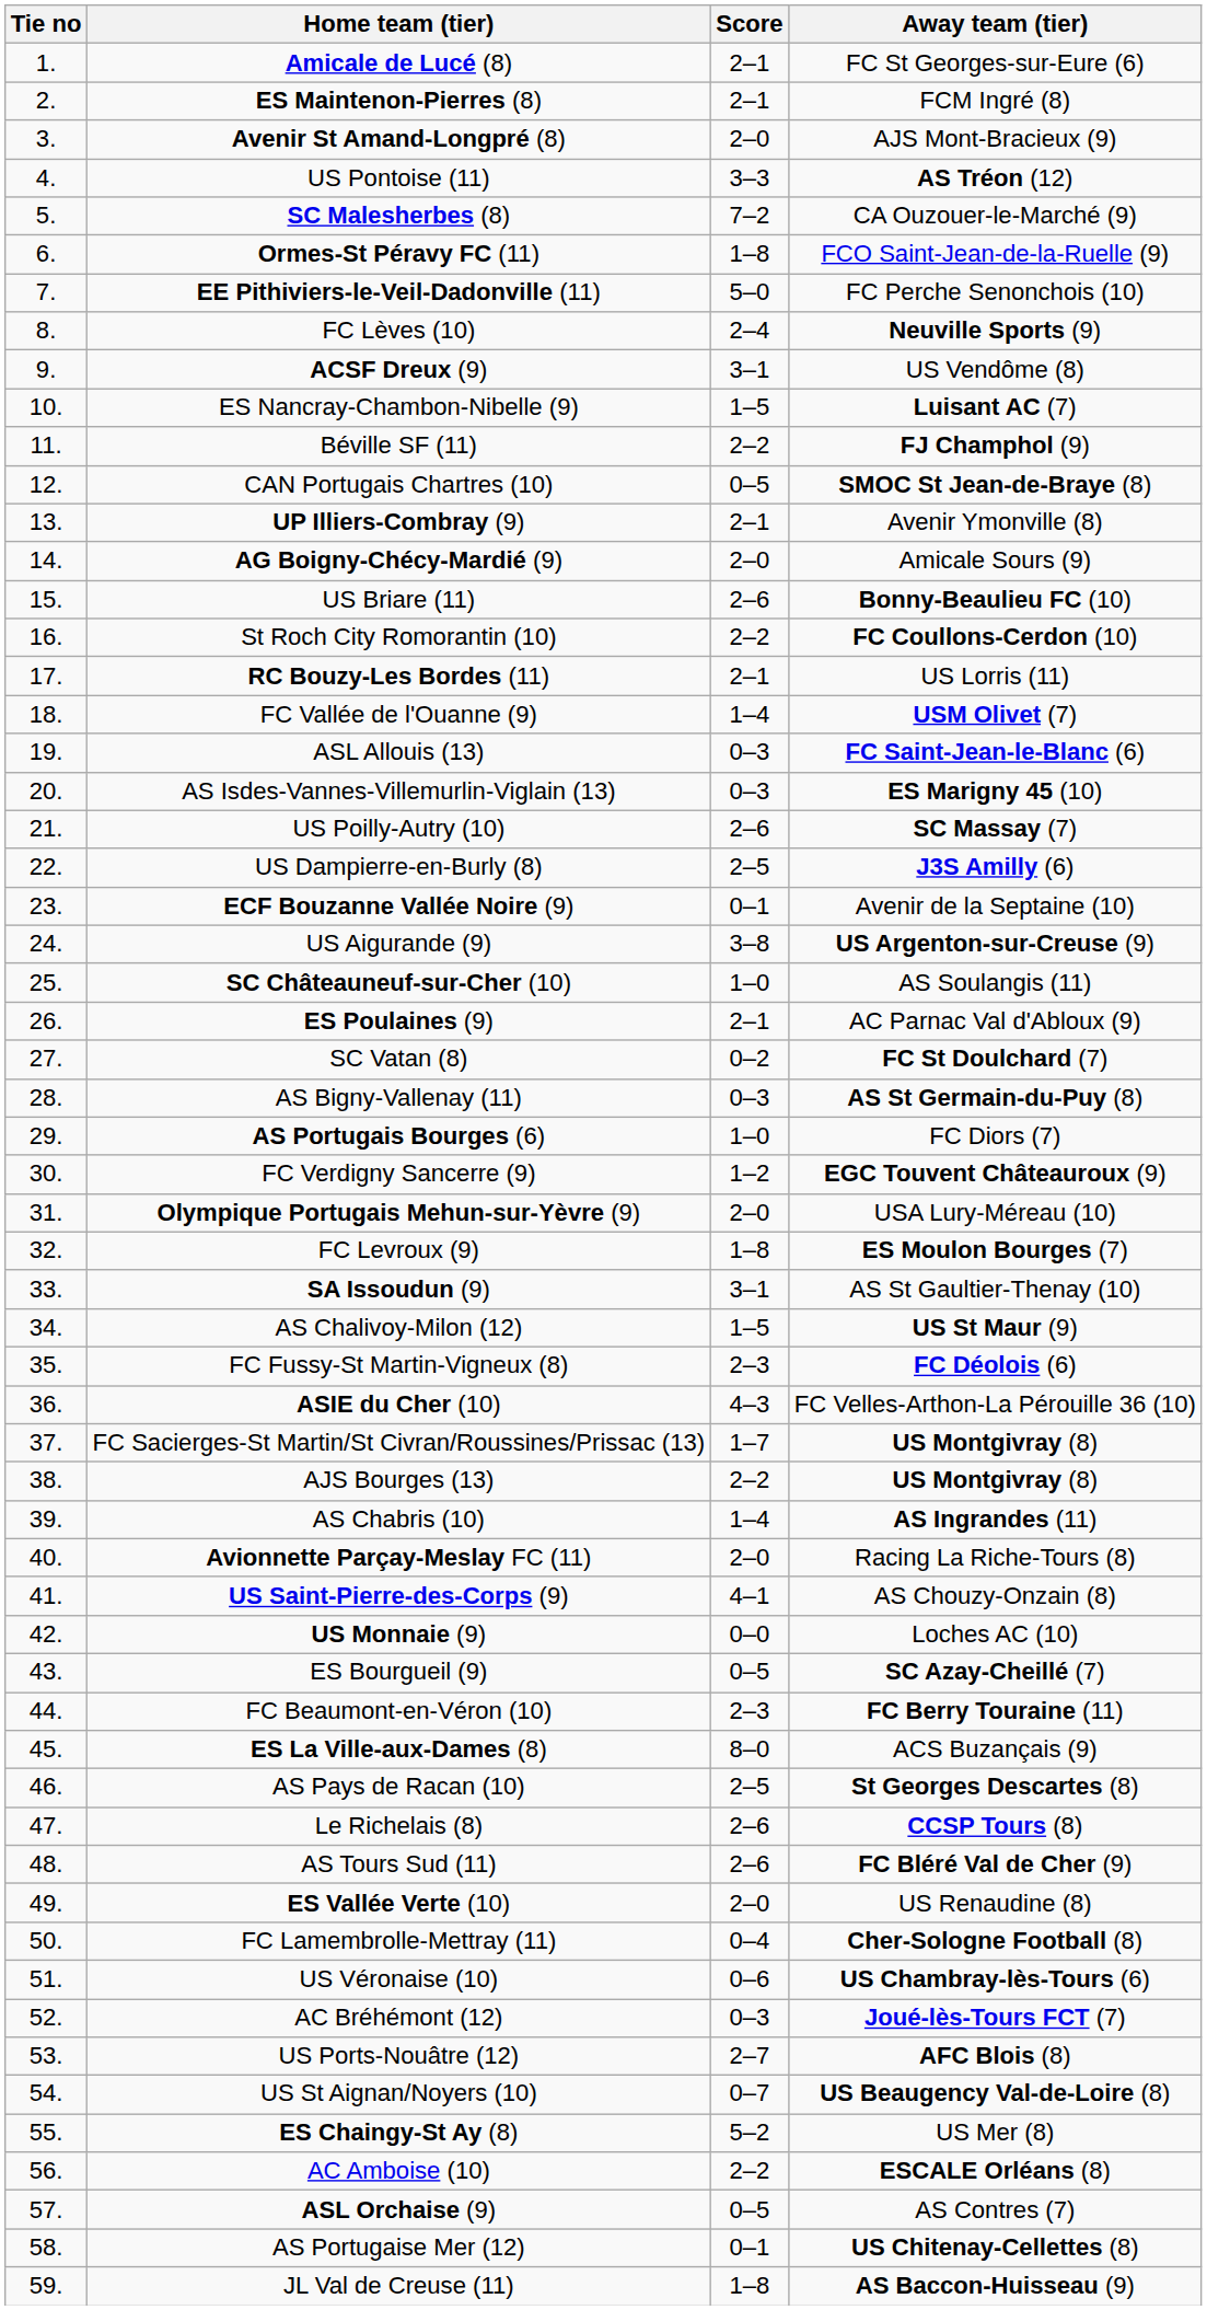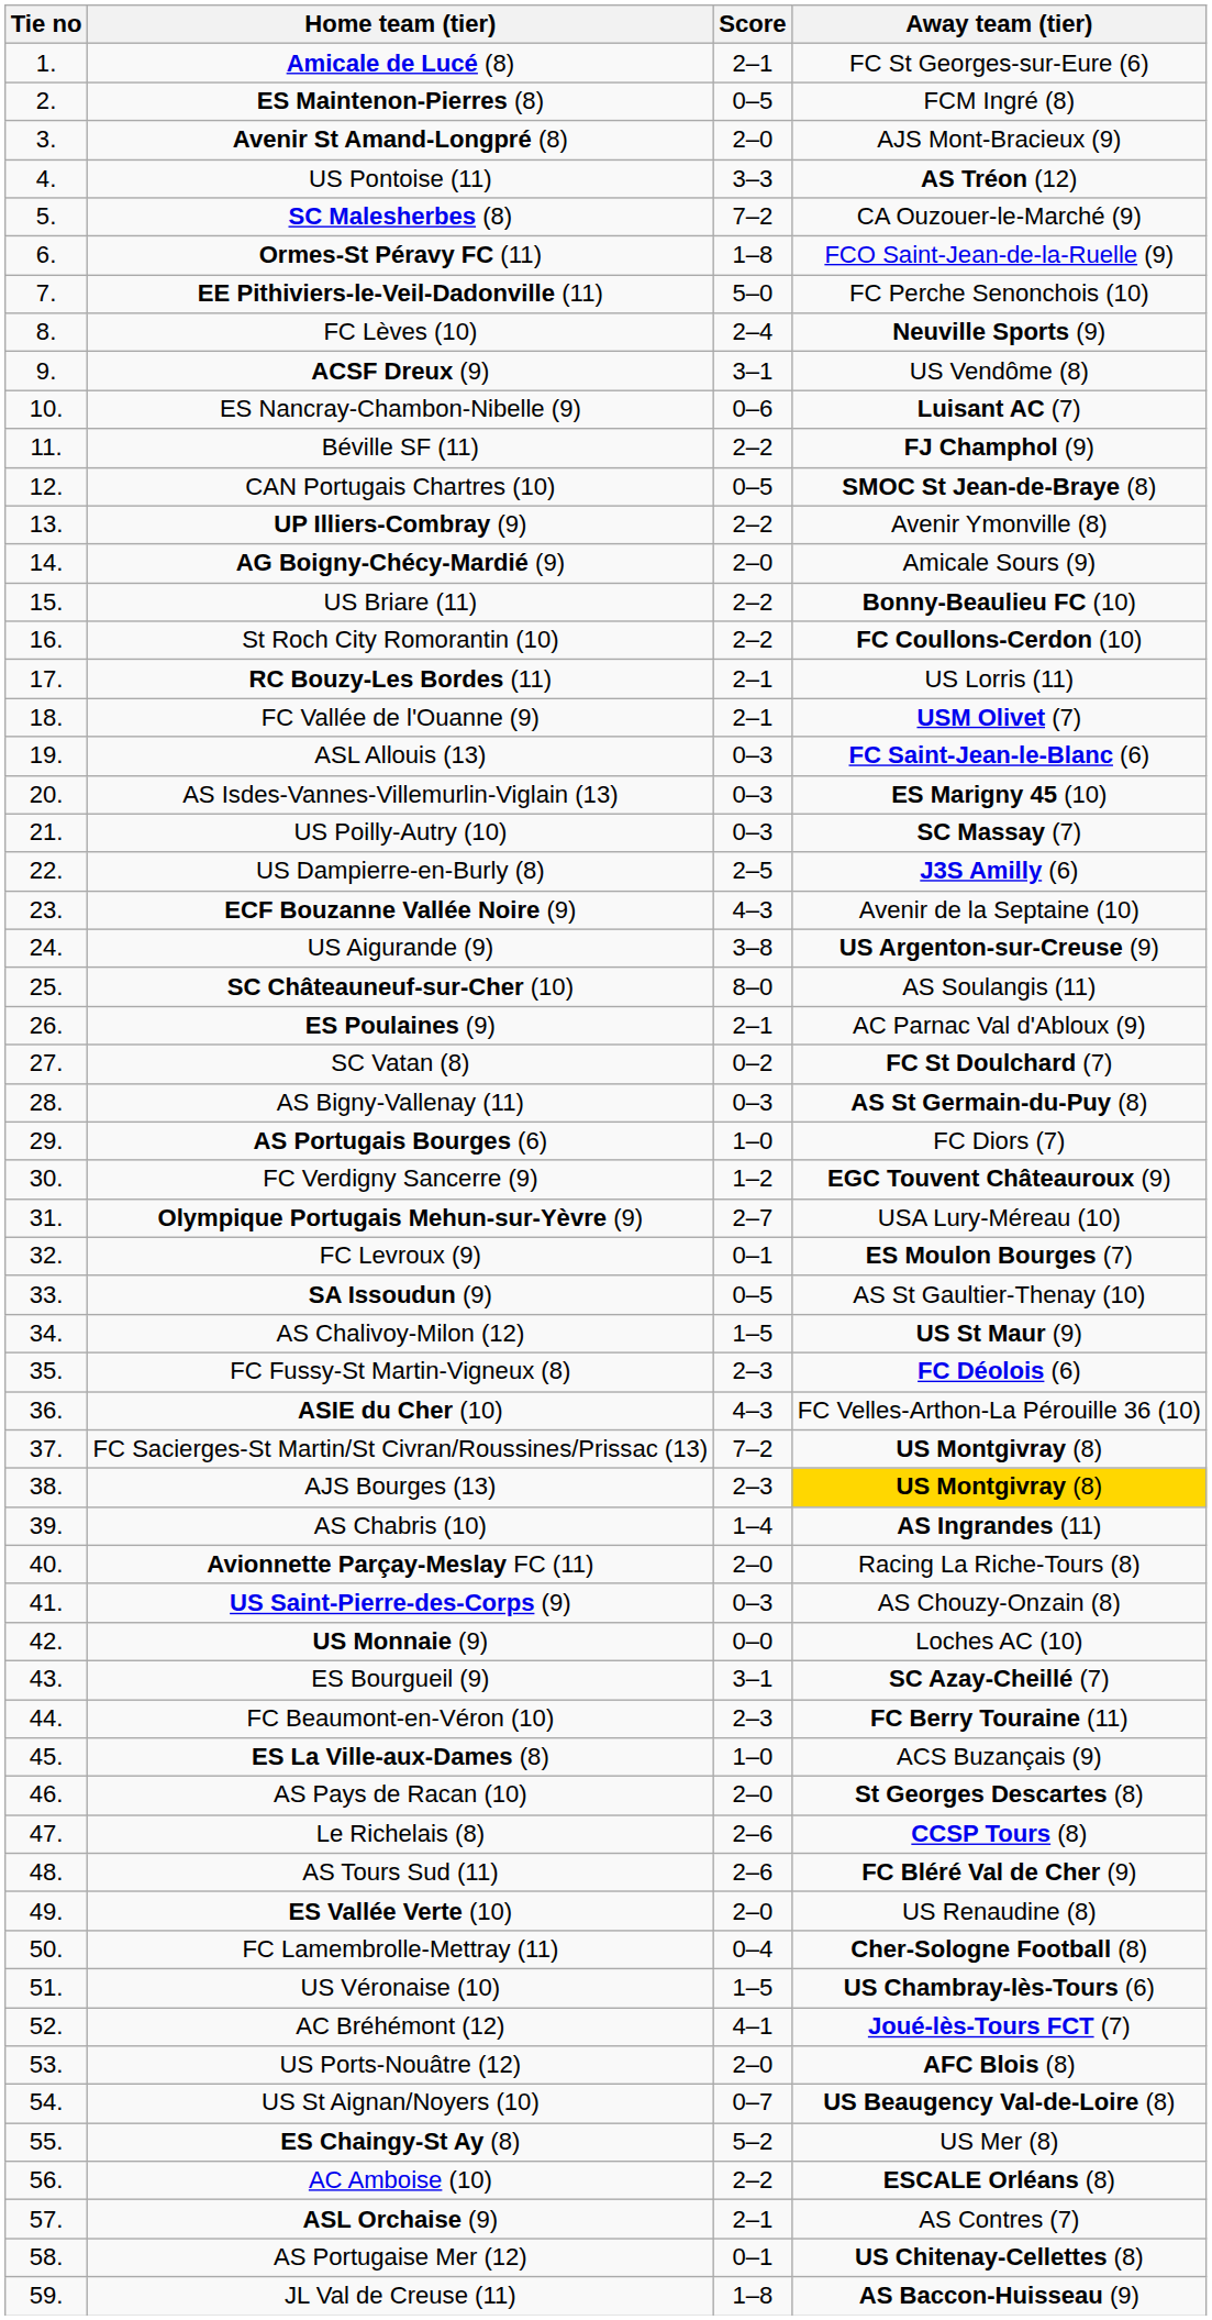 <table class="wikitable" style="text-align: center">
 <tr>
 <th>Tie no</th>
 <th>Home team (tier)</th>
 <th>Score</th>
 <th>Away team (tier)</th>
 </tr>
 <tr>
 <td>1.</td>
 <td><strong><a href='#'>Amicale de Lucé</a></strong> (8)</td>
 <td>2–1</td>
 <td>FC St Georges-sur-Eure (6)</td>
 </tr>
 <tr>
 <td>2.</td>
 <td><strong>ES Maintenon-Pierres</strong> (8)</td>
-<td>2–1</td>
+<td>0–5</td>
 <td>FCM Ingré (8)</td>
 </tr>
 <tr>
 <td>3.</td>
 <td><strong>Avenir St Amand-Longpré</strong> (8)</td>
 <td>2–0</td>
 <td>AJS Mont-Bracieux (9)</td>
 </tr>
 <tr>
 <td>4.</td>
 <td>US Pontoise (11)</td>
 <td>3–3 </td>
 <td><strong>AS Tréon</strong> (12)</td>
 </tr>
 <tr>
 <td>5.</td>
 <td><strong><a href='#'>SC Malesherbes</a></strong> (8)</td>
 <td>7–2</td>
 <td>CA Ouzouer-le-Marché (9)</td>
 </tr>
 <tr>
 <td>6.</td>
 <td><strong>Ormes-St Péravy FC</strong> (11)</td>
 <td>1–8</td>
 <td><a href='#'>FCO Saint-Jean-de-la-Ruelle</a> (9)</td>
 </tr>
 <tr>
 <td>7.</td>
 <td><strong>EE Pithiviers-le-Veil-Dadonville</strong> (11)</td>
 <td>5–0</td>
 <td>FC Perche Senonchois (10)</td>
 </tr>
 <tr>
 <td>8.</td>
 <td>FC Lèves (10)</td>
 <td>2–4</td>
 <td><strong>Neuville Sports</strong> (9)</td>
 </tr>
 <tr>
 <td>9.</td>
 <td><strong>ACSF Dreux</strong> (9)</td>
 <td>3–1</td>
 <td>US Vendôme (8)</td>
 </tr>
 <tr>
 <td>10.</td>
 <td>ES Nancray-Chambon-Nibelle (9)</td>
-<td>1–5</td>
+<td>0–6</td>
 <td><strong>Luisant AC</strong> (7)</td>
 </tr>
 <tr>
 <td>11.</td>
 <td>Béville SF (11)</td>
 <td>2–2 </td>
 <td><strong>FJ Champhol</strong> (9)</td>
 </tr>
 <tr>
 <td>12.</td>
 <td>CAN Portugais Chartres (10)</td>
 <td>0–5</td>
 <td><strong>SMOC St Jean-de-Braye</strong> (8)</td>
 </tr>
 <tr>
 <td>13.</td>
 <td><strong>UP Illiers-Combray</strong> (9)</td>
-<td>2–1</td>
+<td>2–2 </td>
 <td>Avenir Ymonville (8)</td>
 </tr>
 <tr>
 <td>14.</td>
 <td><strong>AG Boigny-Chécy-Mardié</strong> (9)</td>
 <td>2–0</td>
 <td>Amicale Sours (9)</td>
 </tr>
 <tr>
 <td>15.</td>
 <td>US Briare (11)</td>
-<td>2–6</td>
+<td>2–2 </td>
 <td><strong>Bonny-Beaulieu FC</strong> (10)</td>
 </tr>
 <tr>
 <td>16.</td>
 <td>St Roch City Romorantin (10)</td>
 <td>2–2 </td>
 <td><strong>FC Coullons-Cerdon</strong> (10)</td>
 </tr>
 <tr>
 <td>17.</td>
 <td><strong>RC Bouzy-Les Bordes</strong> (11)</td>
 <td>2–1</td>
 <td>US Lorris (11)</td>
 </tr>
 <tr>
 <td>18.</td>
 <td>FC Vallée de l'Ouanne (9)</td>
-<td>1–4</td>
+<td>2–1</td>
 <td><strong><a href='#'>USM Olivet</a></strong> (7)</td>
 </tr>
 <tr>
 <td>19.</td>
 <td>ASL Allouis (13)</td>
 <td>0–3</td>
 <td><strong><a href='#'>FC Saint-Jean-le-Blanc</a></strong> (6)</td>
 </tr>
 <tr>
 <td>20.</td>
 <td>AS Isdes-Vannes-Villemurlin-Viglain (13)</td>
 <td>0–3</td>
 <td><strong>ES Marigny 45</strong> (10)</td>
 </tr>
 <tr>
 <td>21.</td>
 <td>US Poilly-Autry (10)</td>
-<td>2–6</td>
+<td>0–3</td>
 <td><strong>SC Massay</strong> (7)</td>
 </tr>
 <tr>
 <td>22.</td>
 <td>US Dampierre-en-Burly (8)</td>
 <td>2–5 </td>
 <td><strong><a href='#'>J3S Amilly</a></strong> (6)</td>
 </tr>
 <tr>
 <td>23.</td>
 <td><strong>ECF Bouzanne Vallée Noire</strong> (9)</td>
-<td>0–1</td>
+<td>4–3</td>
 <td>Avenir de la Septaine (10)</td>
 </tr>
 <tr>
 <td>24.</td>
 <td>US Aigurande (9)</td>
 <td>3–8 </td>
 <td><strong>US Argenton-sur-Creuse</strong> (9)</td>
 </tr>
 <tr>
 <td>25.</td>
 <td><strong>SC Châteauneuf-sur-Cher</strong> (10)</td>
-<td>1–0</td>
+<td>8–0</td>
 <td>AS Soulangis (11)</td>
 </tr>
 <tr>
 <td>26.</td>
 <td><strong>ES Poulaines</strong> (9)</td>
 <td>2–1</td>
 <td>AC Parnac Val d'Abloux (9)</td>
 </tr>
 <tr>
 <td>27.</td>
 <td>SC Vatan (8)</td>
 <td>0–2</td>
 <td><strong>FC St Doulchard</strong> (7)</td>
 </tr>
 <tr>
 <td>28.</td>
 <td>AS Bigny-Vallenay (11)</td>
 <td>0–3</td>
 <td><strong>AS St Germain-du-Puy</strong> (8)</td>
 </tr>
 <tr>
 <td>29.</td>
 <td><strong>AS Portugais Bourges</strong> (6)</td>
 <td>1–0</td>
 <td>FC Diors (7)</td>
 </tr>
 <tr>
 <td>30.</td>
 <td>FC Verdigny Sancerre (9)</td>
 <td>1–2</td>
 <td><strong>EGC Touvent Châteauroux</strong> (9)</td>
 </tr>
 <tr>
 <td>31.</td>
 <td><strong>Olympique Portugais Mehun-sur-Yèvre</strong> (9)</td>
-<td>2–0</td>
+<td>2–7</td>
 <td>USA Lury-Méreau (10)</td>
 </tr>
 <tr>
 <td>32.</td>
 <td>FC Levroux (9)</td>
-<td>1–8</td>
+<td>0–1</td>
 <td><strong>ES Moulon Bourges</strong> (7)</td>
 </tr>
 <tr>
 <td>33.</td>
 <td><strong>SA Issoudun</strong> (9)</td>
-<td>3–1</td>
+<td>0–5</td>
 <td>AS St Gaultier-Thenay (10)</td>
 </tr>
 <tr>
 <td>34.</td>
 <td>AS Chalivoy-Milon (12)</td>
 <td>1–5</td>
 <td><strong>US St Maur</strong> (9)</td>
 </tr>
 <tr>
 <td>35.</td>
 <td>FC Fussy-St Martin-Vigneux (8)</td>
 <td>2–3</td>
 <td><strong><a href='#'>FC Déolois</a></strong> (6)</td>
 </tr>
 <tr>
 <td>36.</td>
 <td><strong>ASIE du Cher</strong> (10)</td>
 <td>4–3 </td>
 <td>FC Velles-Arthon-La Pérouille 36 (10)</td>
 </tr>
 <tr>
 <td>37.</td>
 <td>FC Sacierges-St Martin/St Civran/Roussines/Prissac (13)</td>
-<td>1–7</td>
+<td>7–2</td>
 <td><strong>US Montgivray</strong> (8)</td>
 </tr>
 <tr>
 <td>38.</td>
 <td>AJS Bourges (13)</td>
-<td>2–2 </td>
-<td><strong>US Montgivray</strong> (8)</td>
+<td>2–3 </td>
+<td style="background: gold;"><strong>US Montgivray</strong> (8)</td>
 </tr>
 <tr>
 <td>39.</td>
 <td>AS Chabris (10)</td>
 <td>1–4</td>
 <td><strong>AS Ingrandes</strong> (11)</td>
 </tr>
 <tr>
 <td>40.</td>
 <td><strong>Avionnette Parçay-Meslay</strong> FC (11)</td>
 <td>2–0</td>
 <td>Racing La Riche-Tours (8)</td>
 </tr>
 <tr>
 <td>41.</td>
 <td><strong><a href='#'>US Saint-Pierre-des-Corps</a></strong> (9)</td>
-<td>4–1</td>
+<td>0–3</td>
 <td>AS Chouzy-Onzain (8)</td>
 </tr>
 <tr>
 <td>42.</td>
 <td><strong>US Monnaie</strong> (9)</td>
 <td>0–0 </td>
 <td>Loches AC (10)</td>
 </tr>
 <tr>
 <td>43.</td>
 <td>ES Bourgueil (9)</td>
-<td>0–5</td>
+<td>3–1</td>
 <td><strong>SC Azay-Cheillé</strong> (7)</td>
 </tr>
 <tr>
 <td>44.</td>
 <td>FC Beaumont-en-Véron (10)</td>
 <td>2–3 </td>
 <td><strong>FC Berry Touraine</strong> (11)</td>
 </tr>
 <tr>
 <td>45.</td>
 <td><strong>ES La Ville-aux-Dames</strong> (8)</td>
-<td>8–0</td>
+<td>1–0</td>
 <td>ACS Buzançais (9)</td>
 </tr>
 <tr>
 <td>46.</td>
 <td>AS Pays de Racan (10)</td>
-<td>2–5 </td>
+<td>2–0</td>
 <td><strong>St Georges Descartes</strong> (8)</td>
 </tr>
 <tr>
 <td>47.</td>
 <td>Le Richelais (8)</td>
 <td>2–6</td>
 <td><strong><a href='#'>CCSP Tours</a></strong> (8)</td>
 </tr>
 <tr>
 <td>48.</td>
 <td>AS Tours Sud (11)</td>
 <td>2–6</td>
 <td><strong>FC Bléré Val de Cher</strong> (9)</td>
 </tr>
 <tr>
 <td>49.</td>
 <td><strong>ES Vallée Verte</strong> (10)</td>
 <td>2–0</td>
 <td>US Renaudine (8)</td>
 </tr>
 <tr>
 <td>50.</td>
 <td>FC Lamembrolle-Mettray (11)</td>
 <td>0–4</td>
 <td><strong>Cher-Sologne Football</strong> (8)</td>
 </tr>
 <tr>
 <td>51.</td>
 <td>US Véronaise (10)</td>
-<td>0–6</td>
+<td>1–5</td>
 <td><strong>US Chambray-lès-Tours</strong> (6)</td>
 </tr>
 <tr>
 <td>52.</td>
 <td>AC Bréhémont (12)</td>
-<td>0–3</td>
+<td>4–1</td>
 <td><strong><a href='#'>Joué-lès-Tours FCT</a></strong> (7)</td>
 </tr>
 <tr>
 <td>53.</td>
 <td>US Ports-Nouâtre (12)</td>
-<td>2–7</td>
+<td>2–0</td>
 <td><strong>AFC Blois</strong> (8)</td>
 </tr>
 <tr>
 <td>54.</td>
 <td>US St Aignan/Noyers (10)</td>
 <td>0–7</td>
 <td><strong>US Beaugency Val-de-Loire</strong> (8)</td>
 </tr>
 <tr>
 <td>55.</td>
 <td><strong>ES Chaingy-St Ay</strong> (8)</td>
 <td>5–2</td>
 <td>US Mer (8)</td>
 </tr>
 <tr>
 <td>56.</td>
 <td><a href='#'>AC Amboise</a> (10)</td>
 <td>2–2 </td>
 <td><strong>ESCALE Orléans</strong> (8)</td>
 </tr>
 <tr>
 <td>57.</td>
 <td><strong>ASL Orchaise</strong> (9)</td>
-<td>0–5</td>
+<td>2–1</td>
 <td>AS Contres (7)</td>
 </tr>
 <tr>
 <td>58.</td>
 <td>AS Portugaise Mer (12)</td>
 <td>0–1</td>
 <td><strong>US Chitenay-Cellettes</strong> (8)</td>
 </tr>
 <tr>
 <td>59.</td>
 <td>JL Val de Creuse (11)</td>
 <td>1–8</td>
 <td><strong>AS Baccon-Huisseau</strong> (9)</td>
 </tr>
 </table>
